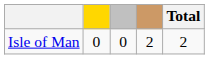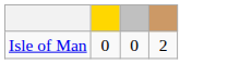 <table class="wikitable">
 <tr>
 <th></th>
 <th style="background-color:gold">        </th>
 <th style="background-color:silver">      </th>
 <th style="background-color:#CC9966">      </th>
-<th>Total</th>
 </tr>
 <tr align="center">
 <td> <a href='#'>Isle of Man</a></td>
 <td>0</td>
 <td>0</td>
 <td>2</td>
-<td>2</td>
 </tr>
 </table>
